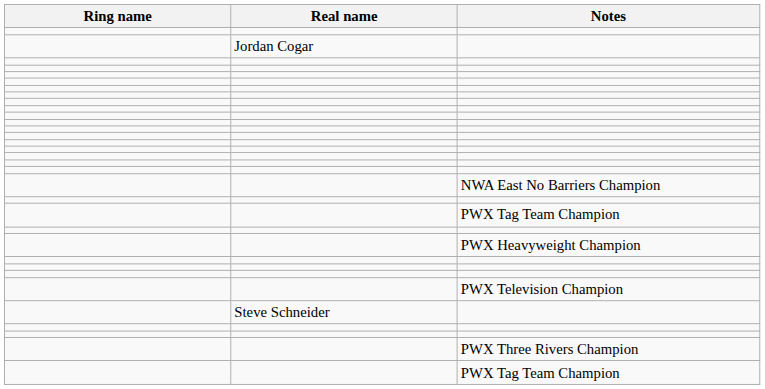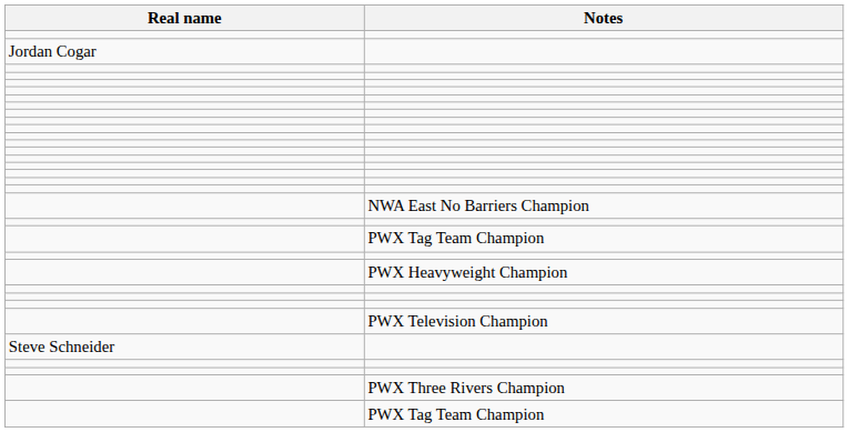 <table class="wikitable sortable" style="width:65%;">
 <tr>
-<th width=15%>Ring name</th>
 <th width=15%>Real name</th>
 <th width=20%>Notes</th>
 </tr>
 <tr>
 <td></td>
 <td></td>
-<td></td>
 </tr>
 <tr>
-<td></td>
 <td>Jordan Cogar</td>
 <td></td>
 </tr>
 <tr>
 <td></td>
 <td></td>
-<td></td>
 </tr>
 <tr>
-<td></td>
 <td></td>
 <td></td>
 </tr>
 <tr>
 <td></td>
 <td></td>
-<td></td>
 </tr>
 <tr>
-<td></td>
 <td></td>
 <td></td>
 </tr>
 <tr>
 <td></td>
 <td></td>
-<td></td>
 </tr>
 <tr>
-<td></td>
 <td></td>
 <td></td>
 </tr>
 <tr>
 <td></td>
 <td></td>
-<td></td>
 </tr>
 <tr>
-<td></td>
 <td></td>
 <td></td>
 </tr>
 <tr>
 <td></td>
 <td></td>
-<td></td>
 </tr>
 <tr>
-<td></td>
 <td></td>
 <td></td>
 </tr>
 <tr>
 <td></td>
 <td></td>
-<td></td>
 </tr>
 <tr>
-<td></td>
 <td></td>
 <td></td>
 </tr>
 <tr>
 <td></td>
 <td></td>
-<td></td>
 </tr>
 <tr>
-<td></td>
 <td></td>
 <td></td>
 </tr>
 <tr>
 <td></td>
 <td></td>
-<td></td>
 </tr>
 <tr>
-<td></td>
 <td></td>
 <td></td>
 </tr>
 <tr>
 <td></td>
 <td></td>
-<td></td>
 </tr>
 <tr>
-<td></td>
 <td></td>
 <td>NWA East No Barriers Champion</td>
 </tr>
 <tr>
 <td></td>
 <td></td>
-<td></td>
 </tr>
 <tr>
-<td></td>
 <td></td>
 <td>PWX Tag Team Champion</td>
 </tr>
 <tr>
 <td></td>
 <td></td>
-<td></td>
 </tr>
 <tr>
-<td><em></em></td>
 <td></td>
 <td>PWX Heavyweight Champion</td>
 </tr>
 <tr>
 <td></td>
 <td></td>
-<td></td>
 </tr>
 <tr>
-<td></td>
 <td></td>
 <td></td>
 </tr>
 <tr>
 <td></td>
 <td></td>
-<td></td>
 </tr>
 <tr>
-<td></td>
 <td></td>
 <td>PWX Television Champion</td>
 </tr>
 <tr>
-<td></td>
 <td>Steve Schneider</td>
 <td></td>
 </tr>
 <tr>
 <td></td>
 <td></td>
-<td></td>
 </tr>
 <tr>
-<td></td>
 <td></td>
 <td></td>
 </tr>
 <tr>
 <td></td>
-<td></td>
 <td>PWX Three Rivers Champion</td>
 </tr>
 <tr>
 <td></td>
-<td></td>
 <td>PWX Tag Team Champion</td>
 </tr>
 </table>
